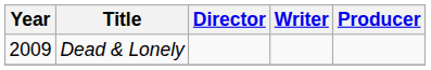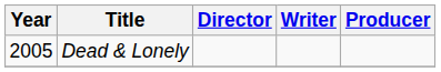 <table class="wikitable">
 <tr>
 <th scope="col">Year</th>
 <th scope="col">Title</th>
 <th scope="col"><a href='#'>Director</a></th>
 <th scope="col"><a href='#'>Writer</a></th>
 <th scope="col"><a href='#'>Producer</a></th>
 </tr>
 <tr>
-<td>2009</td>
+<td>2005</td>
 <td scope="row"><em>Dead & Lonely</em></td>
 <td></td>
 <td></td>
 <td></td>
 </tr>
 <tr>
 </tr>
 </table>
